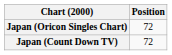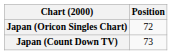 <table class="wikitable sortable plainrowheaders" style="text-align:center">
 <tr>
 <th scope="col">Chart (2000)</th>
 <th scope="col">Position</th>
 </tr>
 <tr>
 <th scope="row">Japan (Oricon Singles Chart)</th>
 <td>72</td>
 </tr>
 <tr>
 <th scope="row">Japan (Count Down TV)</th>
-<td>72</td>
+<td>73</td>
 </tr>
 </table>
